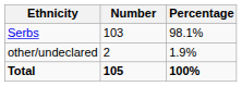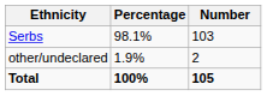 <table class="wikitable">
 <tr>
 <th width="100px">Ethnicity</th>
+<th width="80px">Percentage</th>
 <th width="80px">Number</th>
-<th width="80px">Percentage</th>
 </tr>
 <tr>
 <td><a href='#'>Serbs</a></td>
+<td>98.1%</td>
 <td>103</td>
-<td>98.1%</td>
 </tr>
 <tr>
 <td>other/undeclared</td>
+<td>1.9%</td>
 <td>2</td>
-<td>1.9%</td>
 </tr>
 <tr>
 <td><strong>Total</strong></td>
+<td><strong>100%</strong></td>
 <td><strong>105</strong></td>
-<td><strong>100%</strong></td>
 </tr>
 </table>
